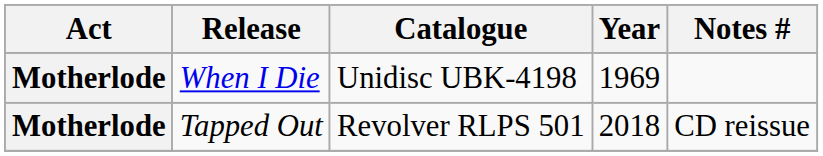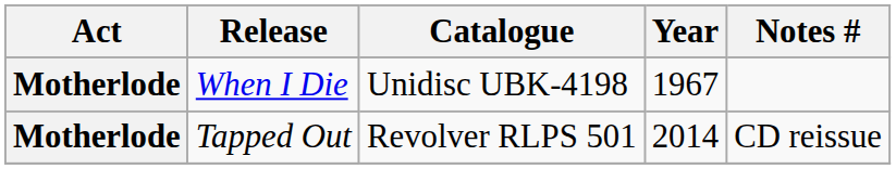 <table class="wikitable plainrowheaders sortable">
 <tr>
 <th scope="col" class="unsortable">Act</th>
 <th scope="col">Release</th>
 <th scope="col">Catalogue</th>
 <th scope="col">Year</th>
 <th scope="col" class="unsortable">Notes #</th>
 </tr>
 <tr>
 <th scope="row">Motherlode</th>
 <td><em><a href='#'>When I Die</a></em></td>
 <td>Unidisc UBK-4198</td>
-<td>1969</td>
+<td>1967</td>
 <td></td>
 </tr>
 <tr>
 <th scope="row">Motherlode</th>
 <td><em>Tapped Out</em></td>
 <td>Revolver RLPS 501</td>
-<td>2018</td>
+<td>2014</td>
 <td>CD reissue</td>
 </tr>
 <tr>
 </tr>
 </table>
